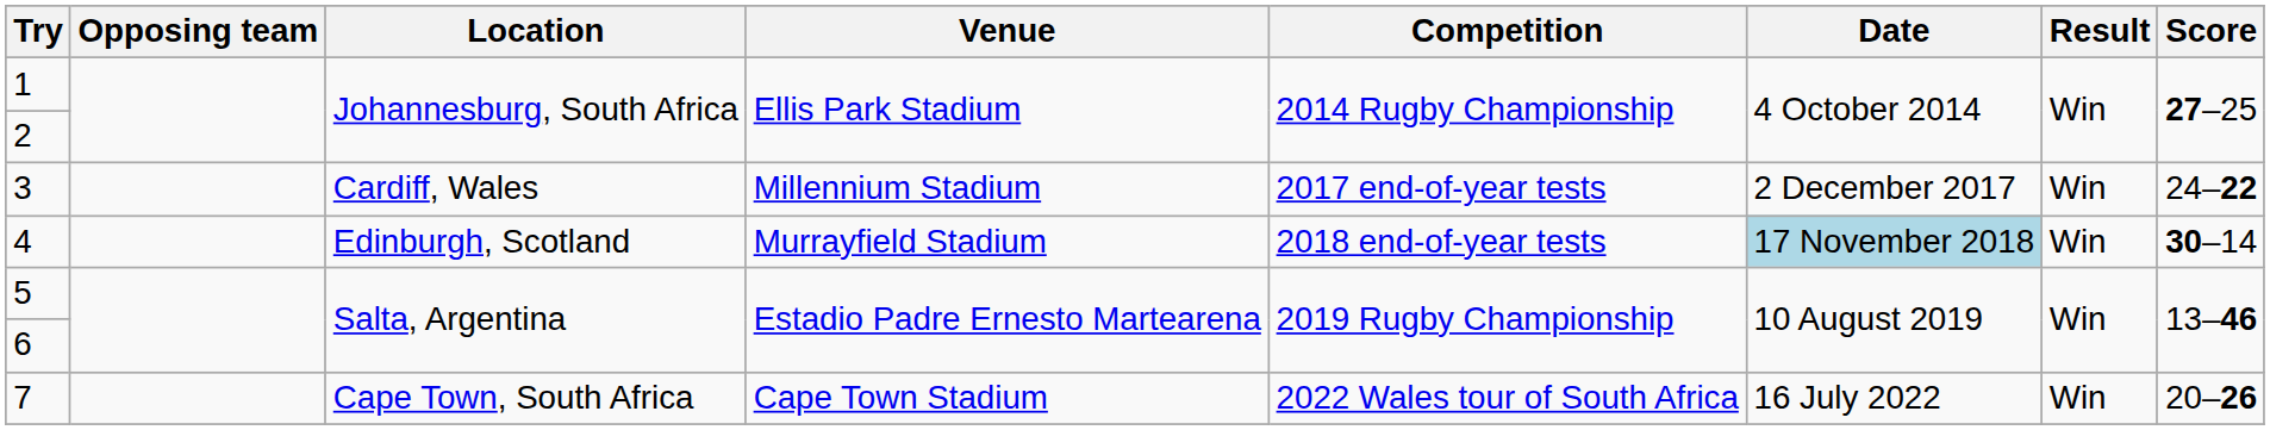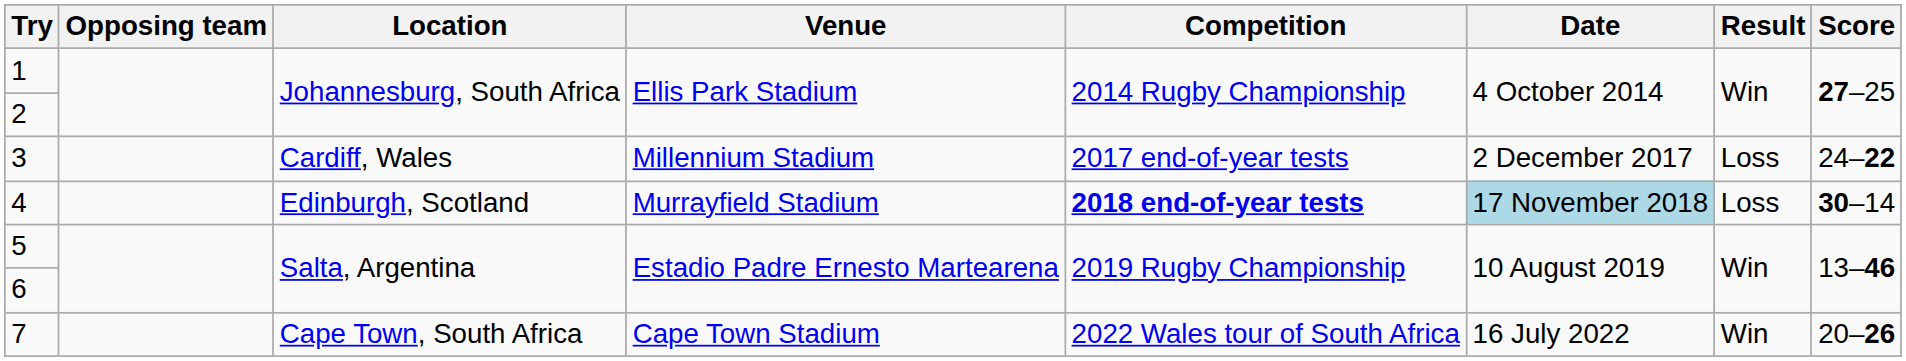 <table class="wikitable" style="font-size:100%">
 <tr>
 <th>Try</th>
 <th>Opposing team</th>
 <th>Location</th>
 <th>Venue</th>
 <th>Competition</th>
 <th>Date</th>
 <th>Result</th>
 <th>Score</th>
 </tr>
 <tr>
 <td>1</td>
 <td rowspan="2"></td>
 <td rowspan="2"><a href='#'>Johannesburg</a>, South Africa</td>
 <td rowspan="2"><a href='#'>Ellis Park Stadium</a></td>
 <td rowspan="2"><a href='#'>2014 Rugby Championship</a></td>
 <td rowspan="2">4 October 2014</td>
 <td rowspan="2">Win</td>
 <td rowspan="2"><strong>27</strong>–25</td>
 </tr>
 <tr>
 <td>2</td>
 </tr>
 <tr>
 <td>3</td>
 <td></td>
 <td><a href='#'>Cardiff</a>, Wales</td>
 <td><a href='#'>Millennium Stadium</a></td>
 <td><a href='#'>2017 end-of-year tests</a></td>
 <td>2 December 2017</td>
-<td>Win</td>
+<td>Loss</td>
 <td>24–<strong>22</strong></td>
 </tr>
 <tr>
 <td>4</td>
 <td></td>
 <td><a href='#'>Edinburgh</a>, Scotland</td>
 <td><a href='#'>Murrayfield Stadium</a></td>
-<td><a href='#'>2018 end-of-year tests</a></td>
+<td><strong><a href='#'>2018 end-of-year tests</a></strong></td>
 <td style="background: lightblue;">17 November 2018</td>
-<td>Win</td>
+<td>Loss</td>
 <td><strong>30</strong>–14</td>
 </tr>
 <tr>
 <td>5</td>
 <td rowspan="2"></td>
 <td rowspan="2"><a href='#'>Salta</a>, Argentina</td>
 <td rowspan="2"><a href='#'>Estadio Padre Ernesto Martearena</a></td>
 <td rowspan="2"><a href='#'>2019 Rugby Championship</a></td>
 <td rowspan="2">10 August 2019</td>
 <td rowspan="2">Win</td>
 <td rowspan="2">13–<strong>46</strong></td>
 </tr>
 <tr>
 <td>6</td>
 </tr>
 <tr>
 <td>7</td>
 <td></td>
 <td><a href='#'>Cape Town</a>, South Africa</td>
 <td><a href='#'>Cape Town Stadium</a></td>
 <td><a href='#'>2022 Wales tour of South Africa</a></td>
 <td>16 July 2022</td>
 <td>Win</td>
 <td>20–<strong>26</strong></td>
 </tr>
 </table>
